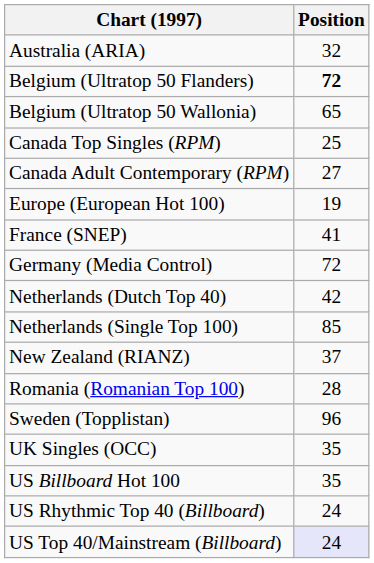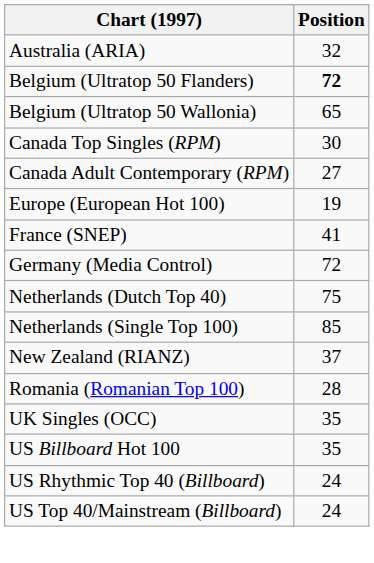 <table class="wikitable sortable">
 <tr>
 <th>Chart (1997)</th>
 <th>Position</th>
 </tr>
 <tr>
 <td>Australia (ARIA)</td>
 <td align="center">32</td>
 </tr>
 <tr>
 <td>Belgium (Ultratop 50 Flanders)</td>
 <td align="center"><strong>72</strong></td>
 </tr>
 <tr>
 <td>Belgium (Ultratop 50 Wallonia)</td>
 <td align="center">65</td>
 </tr>
 <tr>
 <td>Canada Top Singles (<em>RPM</em>)</td>
-<td align="center">25</td>
+<td align="center">30</td>
 </tr>
 <tr>
 <td>Canada Adult Contemporary (<em>RPM</em>)</td>
 <td align="center">27</td>
 </tr>
 <tr>
 <td>Europe (European Hot 100)</td>
 <td align="center">19</td>
 </tr>
 <tr>
 <td>France (SNEP)</td>
 <td align="center">41</td>
 </tr>
 <tr>
 <td>Germany (Media Control)</td>
 <td align="center">72</td>
 </tr>
 <tr>
 <td>Netherlands (Dutch Top 40)</td>
-<td align="center">42</td>
+<td align="center">75</td>
 </tr>
 <tr>
 <td>Netherlands (Single Top 100)</td>
 <td align="center">85</td>
 </tr>
 <tr>
 <td>New Zealand (RIANZ)</td>
 <td align="center">37</td>
 </tr>
 <tr>
 <td>Romania (<a href='#'>Romanian Top 100</a>)</td>
 <td align="center">28</td>
-</tr>
-<tr>
-<td>Sweden (Topplistan)</td>
-<td align="center">96</td>
 </tr>
 <tr>
 <td>UK Singles (OCC)</td>
 <td align="center">35</td>
 </tr>
 <tr>
 <td>US <em>Billboard</em> Hot 100</td>
 <td align="center">35</td>
 </tr>
 <tr>
 <td>US Rhythmic Top 40 (<em>Billboard</em>)</td>
 <td align="center">24</td>
 </tr>
 <tr>
 <td>US Top 40/Mainstream (<em>Billboard</em>)</td>
-<td align="center" style="background: lavender;">24</td>
+<td align="center">24</td>
 </tr>
 </table>
